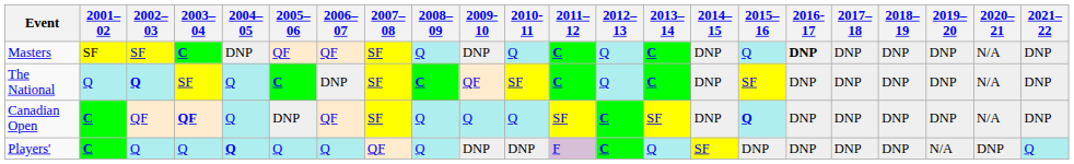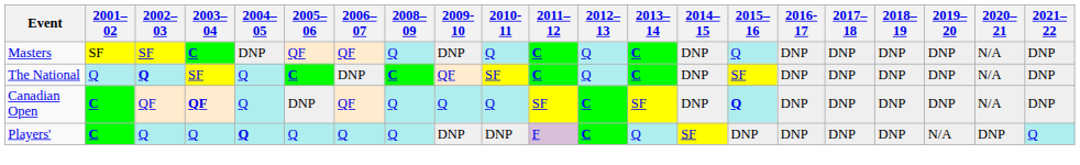 <table class="wikitable">
 <tr>
 <th>Event</th>
 <th><a href='#'>2001–02</a></th>
 <th><a href='#'>2002–03</a></th>
 <th><a href='#'>2003–04</a></th>
 <th><a href='#'>2004–05</a></th>
 <th><a href='#'>2005–06</a></th>
 <th><a href='#'>2006–07</a></th>
-<th><a href='#'>2007–08</a></th>
 <th><a href='#'>2008–09</a></th>
 <th><a href='#'>2009-10</a></th>
 <th><a href='#'>2010-11</a></th>
 <th><a href='#'>2011–12</a></th>
 <th><a href='#'>2012–13</a></th>
 <th><a href='#'>2013–14</a></th>
 <th><a href='#'>2014–15</a></th>
 <th><a href='#'>2015–16</a></th>
 <th><a href='#'>2016-17</a></th>
 <th><a href='#'>2017–18</a></th>
 <th><a href='#'>2018–19</a></th>
 <th><a href='#'>2019–20</a></th>
 <th><a href='#'>2020–21</a></th>
 <th><a href='#'>2021–22</a></th>
 </tr>
 <tr>
 <td><a href='#'>Masters</a></td>
 <td style="background:yellow;">SF</td>
 <td style="background:yellow;"><a href='#'>SF</a></td>
 <td style="background:#0f0;"><a href='#'><strong>C</strong></a></td>
 <td style="background:#EFEFEF;">DNP</td>
 <td style="background:#ffebcd;"><a href='#'>QF</a></td>
 <td style="background:#ffebcd;"><a href='#'>QF</a></td>
-<td style="background:yellow;"><a href='#'>SF</a></td>
 <td style="background:#afeeee;"><a href='#'>Q</a></td>
 <td style="background:#EFEFEF;">DNP</td>
 <td style="background:#afeeee;"><a href='#'>Q</a></td>
 <td style="background:#0f0;"><strong><a href='#'>C</a></strong></td>
 <td style="background:#afeeee;"><a href='#'>Q</a></td>
 <td style="background:#0f0;"><strong><a href='#'>C</a></strong></td>
 <td style="background:#EFEFEF;">DNP</td>
 <td style="background:#afeeee;"><a href='#'>Q</a></td>
-<td style="background:#EFEFEF;"><strong>DNP</strong></td>
+<td style="background:#EFEFEF;">DNP</td>
 <td style="background:#EFEFEF;">DNP</td>
 <td style="background:#EFEFEF;">DNP</td>
 <td style="background:#EFEFEF;">DNP</td>
 <td style="background:#EFEFEF;">N/A</td>
 <td style="background:#EFEFEF;">DNP</td>
 </tr>
 <tr>
 <td><a href='#'>The National</a></td>
 <td style="background:#afeeee;"><a href='#'>Q</a></td>
 <td style="background:#afeeee;"><strong><a href='#'>Q</a></strong></td>
 <td style="background:yellow;"><a href='#'>SF</a></td>
 <td style="background:#afeeee;"><a href='#'>Q</a></td>
 <td style="background:#0f0;"><strong><a href='#'>C</a></strong></td>
 <td style="background:#EFEFEF;">DNP</td>
-<td style="background:yellow;"><a href='#'>SF</a></td>
 <td style="background:#0f0;"><strong><a href='#'>C</a></strong></td>
 <td style="background:#ffebcd;"><a href='#'>QF</a></td>
 <td style="background:yellow;"><a href='#'>SF</a></td>
 <td style="background:#0f0;"><strong><a href='#'>C</a></strong></td>
 <td style="background:#afeeee;"><a href='#'>Q</a></td>
 <td style="background:#0f0;"><strong><a href='#'>C</a></strong></td>
 <td style="background:#EFEFEF;">DNP</td>
 <td style="background:yellow;"><a href='#'>SF</a></td>
 <td style="background:#EFEFEF;">DNP</td>
 <td style="background:#EFEFEF;">DNP</td>
 <td style="background:#EFEFEF;">DNP</td>
 <td style="background:#EFEFEF;">DNP</td>
 <td style="background:#EFEFEF;">N/A</td>
 <td style="background:#EFEFEF;">DNP</td>
 </tr>
 <tr>
 <td><a href='#'>Canadian Open</a></td>
 <td style="background:#0f0;"><a href='#'><strong>C</strong></a></td>
 <td style="background:#ffebcd;"><a href='#'>QF</a></td>
 <td style="background:#ffebcd;"><strong><a href='#'>QF</a></strong></td>
 <td style="background:#afeeee;"><a href='#'>Q</a></td>
 <td style="background:#EFEFEF;">DNP</td>
 <td style="background:#ffebcd;"><a href='#'>QF</a></td>
-<td style="background:yellow;"><a href='#'>SF</a></td>
 <td style="background:#afeeee;"><a href='#'>Q</a></td>
 <td style="background:#afeeee;"><a href='#'>Q</a></td>
 <td style="background:#afeeee;"><a href='#'>Q</a></td>
 <td style="background:yellow;"><a href='#'>SF</a></td>
 <td style="background:#0f0;"><strong><a href='#'>C</a></strong></td>
 <td style="background:yellow;"><a href='#'>SF</a></td>
 <td style="background:#EFEFEF;">DNP</td>
 <td style="background:#afeeee;"><strong><a href='#'>Q</a></strong></td>
 <td style="background:#EFEFEF;">DNP</td>
 <td style="background:#EFEFEF;">DNP</td>
 <td style="background:#EFEFEF;">DNP</td>
 <td style="background:#EFEFEF;">DNP</td>
 <td style="background:#EFEFEF;">N/A</td>
 <td style="background:#EFEFEF;">DNP</td>
 </tr>
 <tr>
 <td><a href='#'>Players'</a></td>
 <td style="background:#0f0;"><strong><a href='#'>C</a></strong></td>
 <td style="background:#afeeee;"><a href='#'>Q</a></td>
 <td style="background:#afeeee;"><a href='#'>Q</a></td>
 <td style="background:#afeeee;"><strong><a href='#'>Q</a></strong></td>
 <td style="background:#afeeee;"><a href='#'>Q</a></td>
 <td style="background:#afeeee;"><a href='#'>Q</a></td>
-<td style="background:#ffebcd;"><a href='#'>QF</a></td>
 <td style="background:#afeeee;"><a href='#'>Q</a></td>
 <td style="background:#EFEFEF;">DNP</td>
 <td style="background:#EFEFEF;">DNP</td>
 <td style="background:thistle;"><a href='#'>F</a></td>
 <td style="background:#0f0;"><strong><a href='#'>C</a></strong></td>
 <td style="background:#afeeee;"><a href='#'>Q</a></td>
 <td style="background:yellow;"><a href='#'>SF</a></td>
 <td style="background:#EFEFEF;">DNP</td>
 <td style="background:#EFEFEF;">DNP</td>
 <td style="background:#EFEFEF;">DNP</td>
 <td style="background:#EFEFEF;">DNP</td>
 <td style="background:#EFEFEF;">N/A</td>
 <td style="background:#EFEFEF;">DNP</td>
 <td style="background:#afeeee;"><a href='#'>Q</a></td>
 </tr>
 </table>
